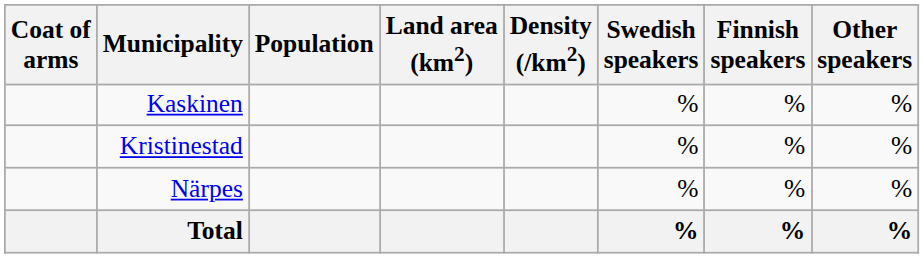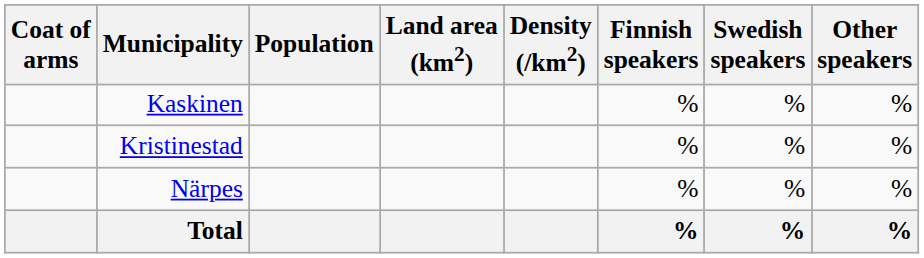 <table class="wikitable sortable" style="font-size: 90%; text-align: right; line-height: normal">
 <tr>
 <th class="unsortable">Coat of<br>arms</th>
 <th>Municipality</th>
 <th>Population</th>
 <th>Land area<br>(km<sup>2</sup>)</th>
 <th>Density<br>(/km<sup>2</sup>)</th>
+<th>Finnish<br>speakers</th>
 <th>Swedish<br>speakers</th>
-<th>Finnish<br>speakers</th>
 <th>Other<br>speakers</th>
 </tr>
 <tr>
 <td></td>
 <td><a href='#'>Kaskinen</a></td>
 <td></td>
 <td></td>
 <td></td>
 <td> %</td>
 <td> %</td>
 <td> %</td>
 </tr>
 <tr>
 <td></td>
 <td><a href='#'>Kristinestad</a></td>
 <td></td>
 <td></td>
 <td></td>
 <td> %</td>
 <td> %</td>
 <td> %</td>
 </tr>
 <tr>
 <td></td>
 <td><a href='#'>Närpes</a></td>
 <td></td>
 <td></td>
 <td></td>
 <td> %</td>
 <td> %</td>
 <td> %</td>
 </tr>
 <tr>
 <th></th>
 <th + style=text-align:right><strong>Total</strong></th>
 <th + style=text-align:right></th>
 <th + style=text-align:right></th>
 <th + style=text-align:right></th>
 <th !+ style=text-align:right> %</th>
 <th !+ style=text-align:right> %</th>
 <th !+ style=text-align:right> %</th>
 </tr>
 </table>
